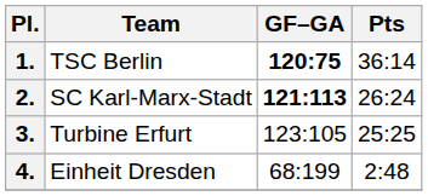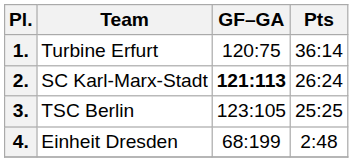 <table class="wikitable">
 <tr>
 <th>Pl.</th>
 <th>Team</th>
 <th>GF–GA</th>
 <th>Pts</th>
 </tr>
 <tr align="left" valign="top" bgcolor="#ffffff">
 <th>1.</th>
-<td>TSC Berlin</td>
-<td align="center"><strong>120:75</strong></td>
+<td>Turbine Erfurt</td>
+<td align="center">120:75</td>
 <td align="center">36:14</td>
 </tr>
 <tr align="left" valign="top" bgcolor="#ffffff">
 <th>2.</th>
 <td>SC Karl-Marx-Stadt</td>
 <td align="center"><strong>121:113</strong></td>
 <td align="center">26:24</td>
 </tr>
 <tr align="left" valign="top" bgcolor="#ffffff">
 <th>3.</th>
-<td>Turbine Erfurt</td>
+<td>TSC Berlin</td>
 <td align="center">123:105</td>
 <td align="center">25:25</td>
 </tr>
 <tr align="left" valign="top" bgcolor="#ffffff">
 <th>4.</th>
 <td>Einheit Dresden</td>
 <td align="center">68:199</td>
 <td align="center">2:48</td>
 </tr>
 <tr align="left" valign="top" bgcolor="#ffffff">
 </tr>
 </table>
